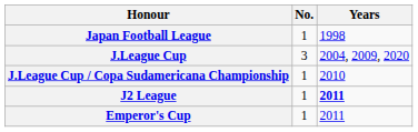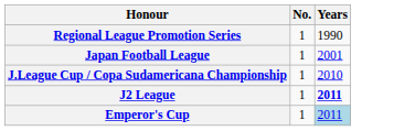 <table class="wikitable">
 <tr>
 <th scope="col">Honour</th>
 <th scope=col>No.</th>
 <th scope=col>Years</th>
 </tr>
 <tr>
+<th scope=row><a href='#'>Regional League Promotion Series</a></th>
+<td align="center">1</td>
+<td>1990</td>
+</tr>
+<tr>
 <th scope=row><a href='#'>Japan Football League</a></th>
 <td align="center">1</td>
-<td><a href='#'>1998</a></td>
-</tr>
-<tr>
-<th scope=row><a href='#'>J.League Cup</a></th>
-<td align="center">3</td>
-<td><a href='#'>2004</a>, <a href='#'>2009</a>, <a href='#'>2020</a></td>
+<td><a href='#'>2001</a></td>
 </tr>
 <tr>
 <th scope=row><a href='#'>J.League Cup / Copa Sudamericana Championship</a></th>
 <td align="center">1</td>
 <td><a href='#'>2010</a></td>
 </tr>
 <tr>
 <th scope=row><a href='#'>J2 League</a></th>
 <td align="center">1</td>
 <td><strong><a href='#'>2011</a></strong></td>
 </tr>
 <tr>
 <th scope=row><a href='#'>Emperor's Cup</a></th>
 <td align="center">1</td>
-<td><a href='#'>2011</a></td>
+<td style="background: lightblue;"><a href='#'>2011</a></td>
 </tr>
 </table>
